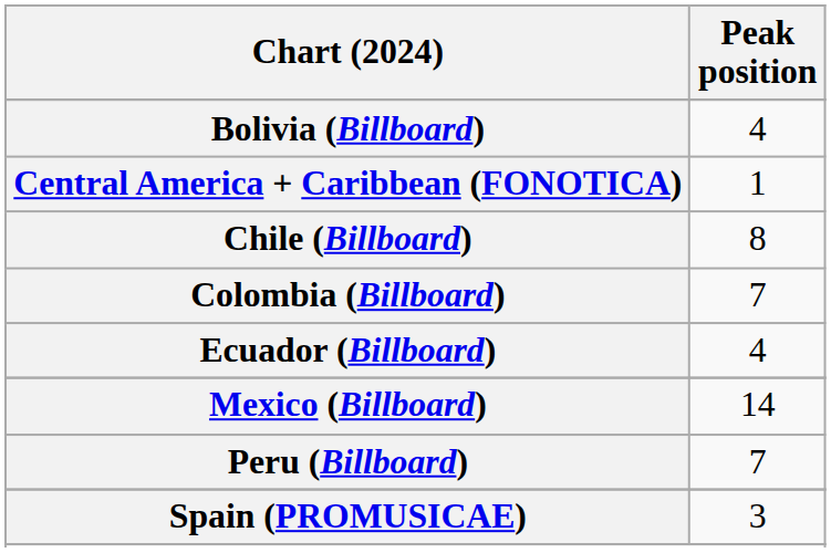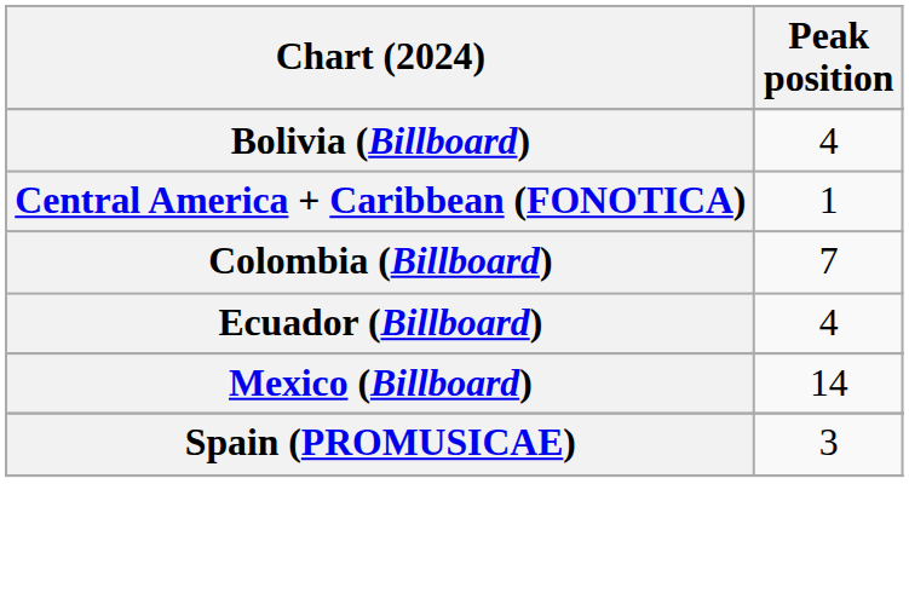 <table class="wikitable sortable plainrowheaders" style="text-align:center">
 <tr>
 <th scope="col">Chart (2024)</th>
 <th scope="col">Peak<br>position</th>
 </tr>
 <tr>
 </tr>
 <tr>
 <th scope="row">Bolivia (<em><a href='#'>Billboard</a></em>)</th>
 <td>4</td>
 </tr>
 <tr>
 <th scope="row"><a href='#'>Central America</a> + <a href='#'>Caribbean</a> (<a href='#'>FONOTICA</a>)</th>
 <td>1</td>
 </tr>
 <tr>
-<th scope="row">Chile (<em><a href='#'>Billboard</a></em>)</th>
-<td>8</td>
-</tr>
-<tr>
 <th scope="row">Colombia (<em><a href='#'>Billboard</a></em>)</th>
 <td>7</td>
 </tr>
 <tr>
 <th scope="row">Ecuador (<em><a href='#'>Billboard</a></em>)</th>
 <td>4</td>
 </tr>
 <tr>
 </tr>
 <tr>
 <th scope="row"><a href='#'>Mexico</a> (<em><a href='#'>Billboard</a></em>)</th>
 <td>14</td>
 </tr>
 <tr>
-<th scope="row">Peru (<em><a href='#'>Billboard</a></em>)</th>
-<td>7</td>
-</tr>
-<tr>
 </tr>
 <tr>
 <th scope="row">Spain (<a href='#'>PROMUSICAE</a>)</th>
 <td>3</td>
 </tr>
 <tr>
 </tr>
 <tr>
 </tr>
 <tr>
 </tr>
 </table>
